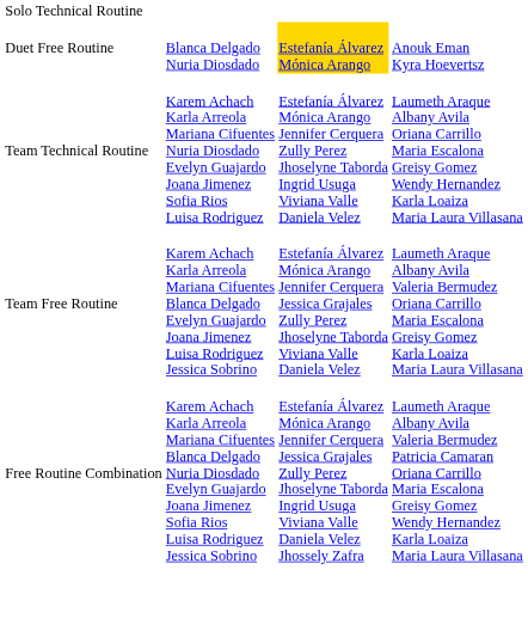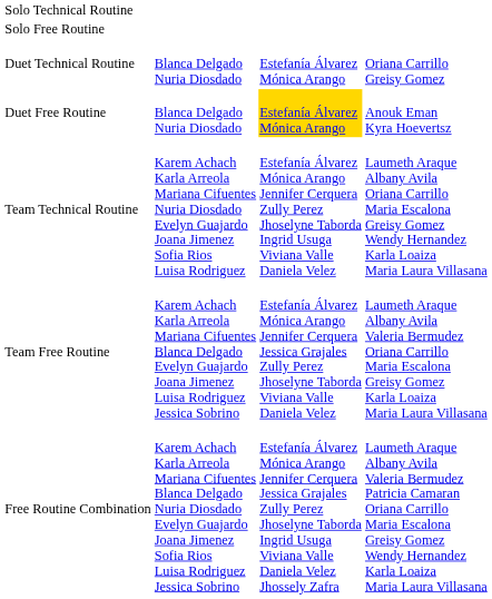 <table>
 <tr>
 <td>Solo Technical Routine </td>
 <td></td>
 <td></td>
 <td></td>
+</tr>
+<tr>
+<td>Solo Free Routine</td>
+<td></td>
+<td></td>
+<td></td>
+</tr>
+<tr>
+<td>Duet Technical Routine </td>
+<td><br><a href='#'>Blanca Delgado</a><br><a href='#'>Nuria Diosdado</a></td>
+<td><br><a href='#'>Estefanía Álvarez</a><br><a href='#'>Mónica Arango</a></td>
+<td><br><a href='#'>Oriana Carrillo</a><br><a href='#'>Greisy Gomez</a></td>
 </tr>
 <tr>
 <td>Duet Free Routine</td>
 <td><br><a href='#'>Blanca Delgado</a><br><a href='#'>Nuria Diosdado</a></td>
 <td style="background: gold;"><br><a href='#'>Estefanía Álvarez</a><br><a href='#'>Mónica Arango</a></td>
 <td><br><a href='#'>Anouk Eman</a><br><a href='#'>Kyra Hoevertsz</a></td>
 </tr>
 <tr>
 <td>Team Technical Routine</td>
 <td><br><a href='#'>Karem Achach</a><br><a href='#'>Karla Arreola</a><br><a href='#'>Mariana Cifuentes</a><br><a href='#'>Nuria Diosdado</a><br><a href='#'>Evelyn Guajardo</a><br><a href='#'>Joana Jimenez</a><br><a href='#'>Sofia Rios</a><br><a href='#'>Luisa Rodriguez</a></td>
 <td><br><a href='#'>Estefanía Álvarez</a><br><a href='#'>Mónica Arango</a><br><a href='#'>Jennifer Cerquera</a><br><a href='#'>Zully Perez</a><br><a href='#'>Jhoselyne Taborda</a><br><a href='#'>Ingrid Usuga</a><br><a href='#'>Viviana Valle</a><br><a href='#'>Daniela Velez</a></td>
 <td><br><a href='#'>Laumeth Araque</a><br><a href='#'>Albany Avila</a><br><a href='#'>Oriana Carrillo</a><br><a href='#'>Maria Escalona</a><br><a href='#'>Greisy Gomez</a><br><a href='#'>Wendy Hernandez</a><br><a href='#'>Karla Loaiza</a><br><a href='#'>Maria Laura Villasana</a></td>
 </tr>
 <tr>
 <td>Team Free Routine</td>
 <td><br><a href='#'>Karem Achach</a><br><a href='#'>Karla Arreola</a><br><a href='#'>Mariana Cifuentes</a><br><a href='#'>Blanca Delgado</a><br><a href='#'>Evelyn Guajardo</a><br><a href='#'>Joana Jimenez</a><br><a href='#'>Luisa Rodriguez</a><br><a href='#'>Jessica Sobrino</a></td>
 <td><br><a href='#'>Estefanía Álvarez</a><br><a href='#'>Mónica Arango</a><br><a href='#'>Jennifer Cerquera</a><br><a href='#'>Jessica Grajales</a><br><a href='#'>Zully Perez</a><br><a href='#'>Jhoselyne Taborda</a><br><a href='#'>Viviana Valle</a><br><a href='#'>Daniela Velez</a></td>
 <td><br><a href='#'>Laumeth Araque</a><br><a href='#'>Albany Avila</a><br><a href='#'>Valeria Bermudez</a><br><a href='#'>Oriana Carrillo</a><br><a href='#'>Maria Escalona</a><br><a href='#'>Greisy Gomez</a><br><a href='#'>Karla Loaiza</a><br><a href='#'>Maria Laura Villasana</a></td>
 </tr>
 <tr>
 <td>Free Routine Combination</td>
 <td><br><a href='#'>Karem Achach</a><br><a href='#'>Karla Arreola</a><br><a href='#'>Mariana Cifuentes</a><br><a href='#'>Blanca Delgado</a><br><a href='#'>Nuria Diosdado</a><br><a href='#'>Evelyn Guajardo</a><br><a href='#'>Joana Jimenez</a><br><a href='#'>Sofia Rios</a><br><a href='#'>Luisa Rodriguez</a><br><a href='#'>Jessica Sobrino</a></td>
 <td><br><a href='#'>Estefanía Álvarez</a><br><a href='#'>Mónica Arango</a><br><a href='#'>Jennifer Cerquera</a><br><a href='#'>Jessica Grajales</a><br><a href='#'>Zully Perez</a><br><a href='#'>Jhoselyne Taborda</a><br><a href='#'>Ingrid Usuga</a><br><a href='#'>Viviana Valle</a><br><a href='#'>Daniela Velez</a><br><a href='#'>Jhossely Zafra</a></td>
 <td><br><a href='#'>Laumeth Araque</a><br><a href='#'>Albany Avila</a><br><a href='#'>Valeria Bermudez</a><br><a href='#'>Patricia Camaran</a><br><a href='#'>Oriana Carrillo</a><br><a href='#'>Maria Escalona</a><br><a href='#'>Greisy Gomez</a><br><a href='#'>Wendy Hernandez</a><br><a href='#'>Karla Loaiza</a><br><a href='#'>Maria Laura Villasana</a></td>
 </tr>
 <tr>
 </tr>
 </table>
